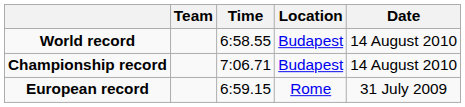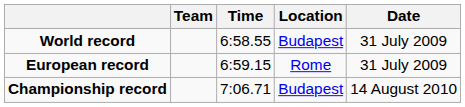 <table class=wikitable style=text-align:center>
 <tr>
 <th></th>
 <th>Team</th>
 <th>Time</th>
 <th>Location</th>
 <th>Date</th>
 </tr>
 <tr>
 <td><strong>World record</strong></td>
 <td align=left></td>
 <td align=left>6:58.55</td>
 <td><a href='#'>Budapest</a></td>
-<td>14 August 2010</td>
+<td>31 July 2009</td>
+</tr>
+<tr>
+<td><strong>European record</strong></td>
+<td align=left></td>
+<td align=left>6:59.15</td>
+<td><a href='#'>Rome</a></td>
+<td>31 July 2009</td>
 </tr>
 <tr>
 <td><strong>Championship record</strong></td>
 <td align=left></td>
 <td align=left>7:06.71</td>
 <td><a href='#'>Budapest</a></td>
 <td>14 August 2010</td>
 </tr>
-<tr>
-<td><strong>European record</strong></td>
-<td align=left></td>
-<td align=left>6:59.15</td>
-<td><a href='#'>Rome</a></td>
-<td>31 July 2009</td>
-</tr>
 </table>
